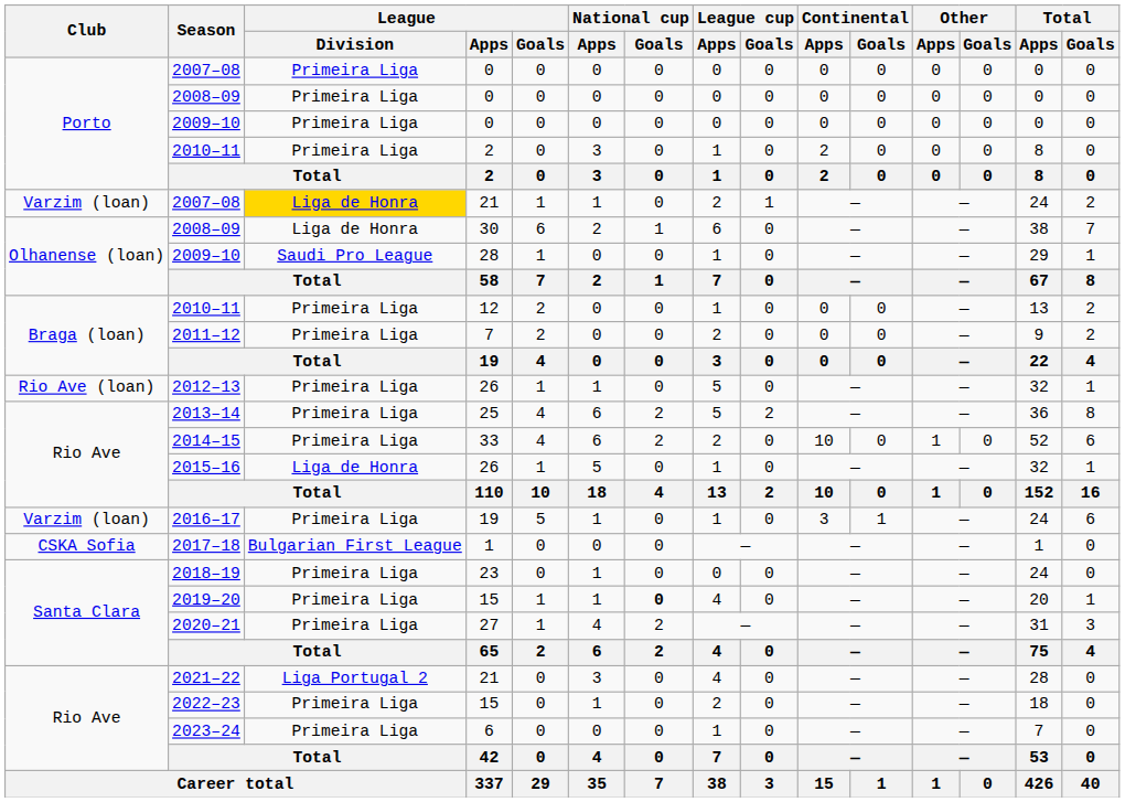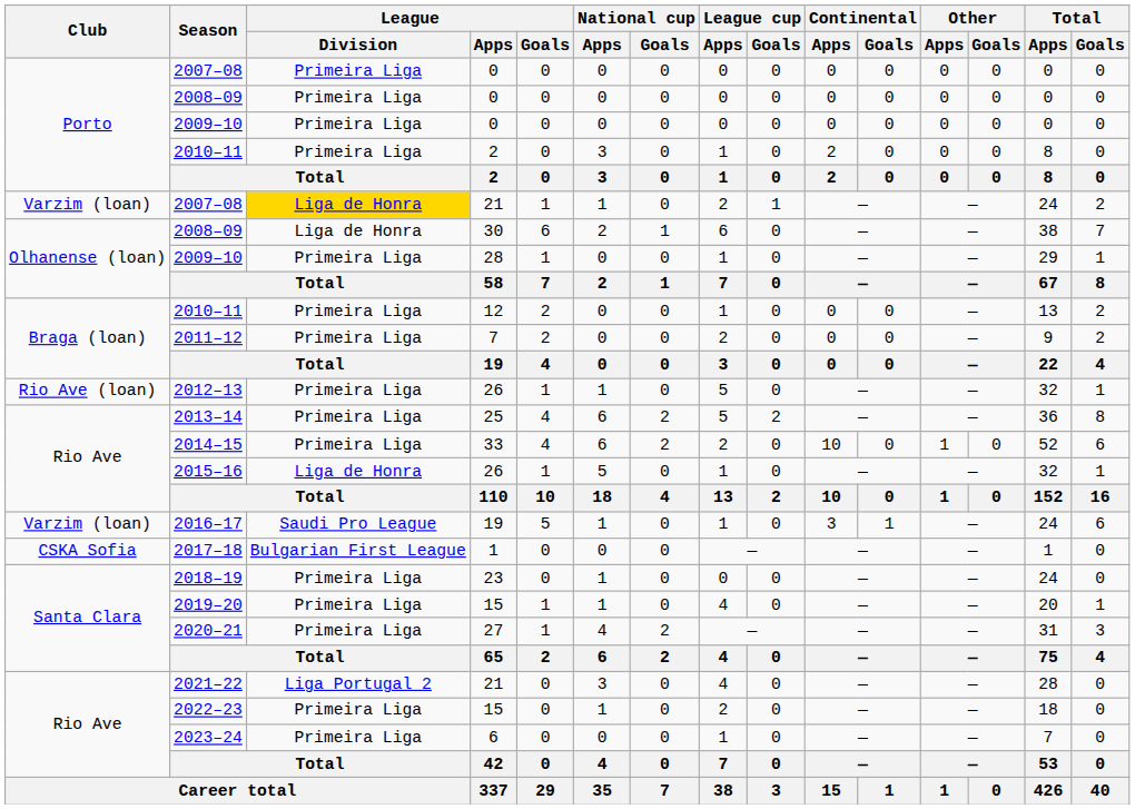 <table class="wikitable" style="text-align: center;">
 <tr>
 <th rowspan="2">Club</th>
 <th rowspan="2">Season</th>
 <th colspan="3">League</th>
 <th colspan="2">National cup</th>
 <th colspan="2">League cup</th>
 <th colspan="2">Continental</th>
 <th colspan="2">Other</th>
 <th colspan="2">Total</th>
 </tr>
 <tr>
 <th>Division</th>
 <th>Apps</th>
 <th>Goals</th>
 <th>Apps</th>
 <th>Goals</th>
 <th>Apps</th>
 <th>Goals</th>
 <th>Apps</th>
 <th>Goals</th>
 <th>Apps</th>
 <th>Goals</th>
 <th>Apps</th>
 <th>Goals</th>
 </tr>
 <tr>
 <td rowspan="5"><a href='#'>Porto</a></td>
 <td><a href='#'>2007–08</a></td>
 <td><a href='#'>Primeira Liga</a></td>
 <td>0</td>
 <td>0</td>
 <td>0</td>
 <td>0</td>
 <td>0</td>
 <td>0</td>
 <td>0</td>
 <td>0</td>
 <td>0</td>
 <td>0</td>
 <td>0</td>
 <td>0</td>
 </tr>
 <tr>
 <td><a href='#'>2008–09</a></td>
 <td>Primeira Liga</td>
 <td>0</td>
 <td>0</td>
 <td>0</td>
 <td>0</td>
 <td>0</td>
 <td>0</td>
 <td>0</td>
 <td>0</td>
 <td>0</td>
 <td>0</td>
 <td>0</td>
 <td>0</td>
 </tr>
 <tr>
 <td><a href='#'>2009–10</a></td>
 <td>Primeira Liga</td>
 <td>0</td>
 <td>0</td>
 <td>0</td>
 <td>0</td>
 <td>0</td>
 <td>0</td>
 <td>0</td>
 <td>0</td>
 <td>0</td>
 <td>0</td>
 <td>0</td>
 <td>0</td>
 </tr>
 <tr>
 <td><a href='#'>2010–11</a></td>
 <td>Primeira Liga</td>
 <td>2</td>
 <td>0</td>
 <td>3</td>
 <td>0</td>
 <td>1</td>
 <td>0</td>
 <td>2</td>
 <td>0</td>
 <td>0</td>
 <td>0</td>
 <td>8</td>
 <td>0</td>
 </tr>
 <tr>
 <th colspan="2">Total</th>
 <th>2</th>
 <th>0</th>
 <th>3</th>
 <th>0</th>
 <th>1</th>
 <th>0</th>
 <th>2</th>
 <th>0</th>
 <th>0</th>
 <th>0</th>
 <th>8</th>
 <th>0</th>
 </tr>
 <tr>
 <td rowspan="1"><a href='#'>Varzim</a> (loan)</td>
 <td><a href='#'>2007–08</a></td>
 <td style="background: gold;"><a href='#'>Liga de Honra</a></td>
 <td>21</td>
 <td>1</td>
 <td>1</td>
 <td>0</td>
 <td>2</td>
 <td>1</td>
 <td colspan="2">—</td>
 <td colspan="2">—</td>
 <td>24</td>
 <td>2</td>
 </tr>
 <tr>
 <td rowspan="3"><a href='#'>Olhanense</a> (loan)</td>
 <td><a href='#'>2008–09</a></td>
 <td>Liga de Honra</td>
 <td>30</td>
 <td>6</td>
 <td>2</td>
 <td>1</td>
 <td>6</td>
 <td>0</td>
 <td colspan="2">—</td>
 <td colspan="2">—</td>
 <td>38</td>
 <td>7</td>
 </tr>
 <tr>
 <td><a href='#'>2009–10</a></td>
-<td><a href='#'>Saudi Pro League</a></td>
+<td>Primeira Liga</td>
 <td>28</td>
 <td>1</td>
 <td>0</td>
 <td>0</td>
 <td>1</td>
 <td>0</td>
 <td colspan="2">—</td>
 <td colspan="2">—</td>
 <td>29</td>
 <td>1</td>
 </tr>
 <tr>
 <th colspan="2">Total</th>
 <th>58</th>
 <th>7</th>
 <th>2</th>
 <th>1</th>
 <th>7</th>
 <th>0</th>
 <th colspan="2">—</th>
 <th colspan="2">—</th>
 <th>67</th>
 <th>8</th>
 </tr>
 <tr>
 <td rowspan="3"><a href='#'>Braga</a> (loan)</td>
 <td><a href='#'>2010–11</a></td>
 <td>Primeira Liga</td>
 <td>12</td>
 <td>2</td>
 <td>0</td>
 <td>0</td>
 <td>1</td>
 <td>0</td>
 <td>0</td>
 <td>0</td>
 <td colspan="2">—</td>
 <td>13</td>
 <td>2</td>
 </tr>
 <tr>
 <td><a href='#'>2011–12</a></td>
 <td>Primeira Liga</td>
 <td>7</td>
 <td>2</td>
 <td>0</td>
 <td>0</td>
 <td>2</td>
 <td>0</td>
 <td>0</td>
 <td>0</td>
 <td colspan="2">—</td>
 <td>9</td>
 <td>2</td>
 </tr>
 <tr>
 <th colspan="2">Total</th>
 <th>19</th>
 <th>4</th>
 <th>0</th>
 <th>0</th>
 <th>3</th>
 <th>0</th>
 <th>0</th>
 <th>0</th>
 <th colspan="2">—</th>
 <th>22</th>
 <th>4</th>
 </tr>
 <tr>
 <td><a href='#'>Rio Ave</a> (loan)</td>
 <td><a href='#'>2012–13</a></td>
 <td>Primeira Liga</td>
 <td>26</td>
 <td>1</td>
 <td>1</td>
 <td>0</td>
 <td>5</td>
 <td>0</td>
 <td colspan="2">—</td>
 <td colspan="2">—</td>
 <td>32</td>
 <td>1</td>
 </tr>
 <tr>
 <td rowspan="4">Rio Ave</td>
 <td><a href='#'>2013–14</a></td>
 <td>Primeira Liga</td>
 <td>25</td>
 <td>4</td>
 <td>6</td>
 <td>2</td>
 <td>5</td>
 <td>2</td>
 <td colspan="2">—</td>
 <td colspan="2">—</td>
 <td>36</td>
 <td>8</td>
 </tr>
 <tr>
 <td><a href='#'>2014–15</a></td>
 <td>Primeira Liga</td>
 <td>33</td>
 <td>4</td>
 <td>6</td>
 <td>2</td>
 <td>2</td>
 <td>0</td>
 <td>10</td>
 <td>0</td>
 <td>1</td>
 <td>0</td>
 <td>52</td>
 <td>6</td>
 </tr>
 <tr>
 <td><a href='#'>2015–16</a></td>
 <td><a href='#'>Liga de Honra</a></td>
 <td>26</td>
 <td>1</td>
 <td>5</td>
 <td>0</td>
 <td>1</td>
 <td>0</td>
 <td colspan="2">—</td>
 <td colspan="2">—</td>
 <td>32</td>
 <td>1</td>
 </tr>
 <tr>
 <th colspan="2">Total</th>
 <th>110</th>
 <th>10</th>
 <th>18</th>
 <th>4</th>
 <th>13</th>
 <th>2</th>
 <th>10</th>
 <th>0</th>
 <th>1</th>
 <th>0</th>
 <th>152</th>
 <th>16</th>
 </tr>
 <tr>
 <td rowspan="1"><a href='#'>Varzim</a> (loan)</td>
 <td><a href='#'>2016–17</a></td>
-<td>Primeira Liga</td>
+<td><a href='#'>Saudi Pro League</a></td>
 <td>19</td>
 <td>5</td>
 <td>1</td>
 <td>0</td>
 <td>1</td>
 <td>0</td>
 <td>3</td>
 <td>1</td>
 <td colspan="2">—</td>
 <td>24</td>
 <td>6</td>
 </tr>
 <tr>
 <td><a href='#'>CSKA Sofia</a></td>
 <td><a href='#'>2017–18</a></td>
 <td><a href='#'>Bulgarian First League</a></td>
 <td>1</td>
 <td>0</td>
 <td>0</td>
 <td>0</td>
 <td colspan="2">—</td>
 <td colspan="2">—</td>
 <td colspan="2">—</td>
 <td>1</td>
 <td>0</td>
 </tr>
 <tr>
 <td rowspan="4"><a href='#'>Santa Clara</a></td>
 <td><a href='#'>2018–19</a></td>
 <td>Primeira Liga</td>
 <td>23</td>
 <td>0</td>
 <td>1</td>
 <td>0</td>
 <td>0</td>
 <td>0</td>
 <td colspan="2">—</td>
 <td colspan="2">—</td>
 <td>24</td>
 <td>0</td>
 </tr>
 <tr>
 <td><a href='#'>2019–20</a></td>
 <td>Primeira Liga</td>
 <td>15</td>
 <td>1</td>
 <td>1</td>
-<td><strong>0</strong></td>
+<td>0</td>
 <td>4</td>
 <td>0</td>
 <td colspan="2">—</td>
 <td colspan="2">—</td>
 <td>20</td>
 <td>1</td>
 </tr>
 <tr>
 <td><a href='#'>2020–21</a></td>
 <td>Primeira Liga</td>
 <td>27</td>
 <td>1</td>
 <td>4</td>
 <td>2</td>
 <td colspan="2">—</td>
 <td colspan="2">—</td>
 <td colspan="2">—</td>
 <td>31</td>
 <td>3</td>
 </tr>
 <tr>
 <th colspan="2">Total</th>
 <th>65</th>
 <th>2</th>
 <th>6</th>
 <th>2</th>
 <th>4</th>
 <th>0</th>
 <th colspan="2">—</th>
 <th colspan="2">—</th>
 <th>75</th>
 <th>4</th>
 </tr>
 <tr>
 <td rowspan="4">Rio Ave</td>
 <td><a href='#'>2021–22</a></td>
 <td><a href='#'>Liga Portugal 2</a></td>
 <td>21</td>
 <td>0</td>
 <td>3</td>
 <td>0</td>
 <td>4</td>
 <td>0</td>
 <td colspan="2">—</td>
 <td colspan="2">—</td>
 <td>28</td>
 <td>0</td>
 </tr>
 <tr>
 <td><a href='#'>2022–23</a></td>
 <td>Primeira Liga</td>
 <td>15</td>
 <td>0</td>
 <td>1</td>
 <td>0</td>
 <td>2</td>
 <td>0</td>
 <td colspan="2">—</td>
 <td colspan="2">—</td>
 <td>18</td>
 <td>0</td>
 </tr>
 <tr>
 <td><a href='#'>2023–24</a></td>
 <td>Primeira Liga</td>
 <td>6</td>
 <td>0</td>
 <td>0</td>
 <td>0</td>
 <td>1</td>
 <td>0</td>
 <td colspan="2">—</td>
 <td colspan="2">—</td>
 <td>7</td>
 <td>0</td>
 </tr>
 <tr>
 <th colspan="2">Total</th>
 <th>42</th>
 <th>0</th>
 <th>4</th>
 <th>0</th>
 <th>7</th>
 <th>0</th>
 <th colspan="2">—</th>
 <th colspan="2">—</th>
 <th>53</th>
 <th>0</th>
 </tr>
 <tr>
 <th colspan="3">Career total</th>
 <th>337</th>
 <th>29</th>
 <th>35</th>
 <th>7</th>
 <th>38</th>
 <th>3</th>
 <th>15</th>
 <th>1</th>
 <th>1</th>
 <th>0</th>
 <th>426</th>
 <th>40</th>
 </tr>
 </table>
